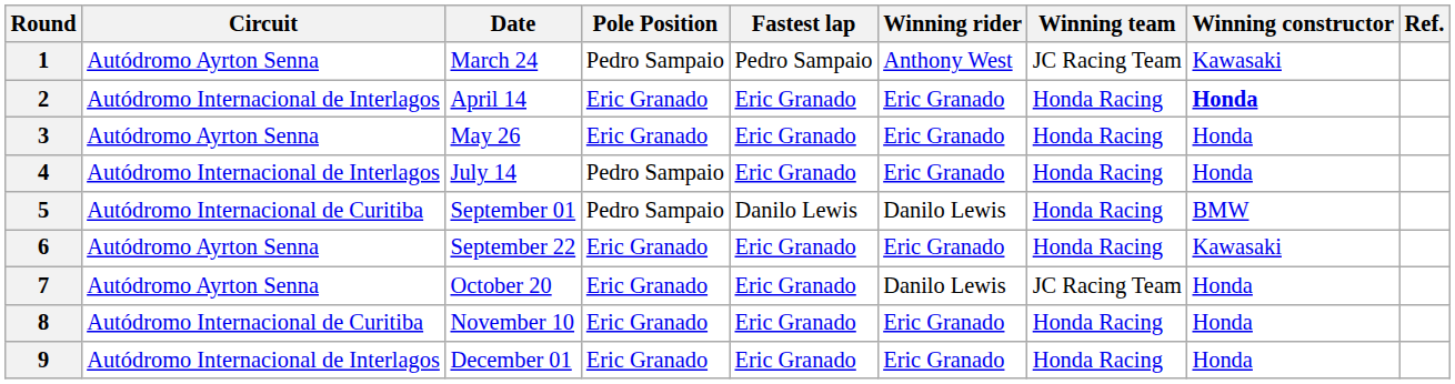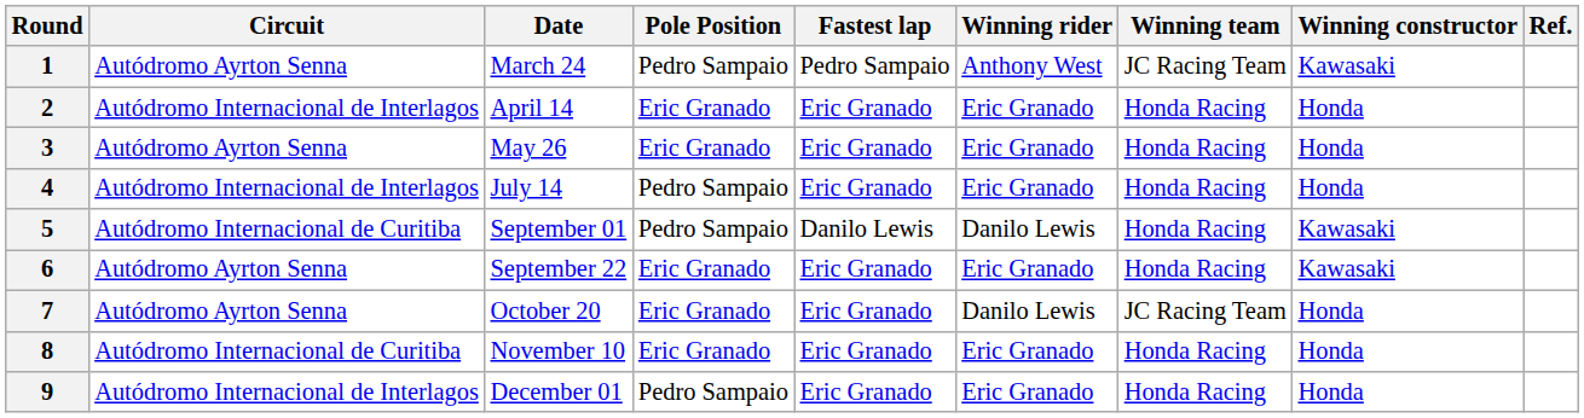 <table class="wikitable" style="font-size: 85%;">
 <tr>
 <th>Round</th>
 <th>Circuit</th>
 <th>Date</th>
 <th>Pole Position</th>
 <th>Fastest lap</th>
 <th>Winning rider</th>
 <th>Winning team</th>
 <th>Winning constructor</th>
 <th>Ref.</th>
 </tr>
 <tr style="background:#FFFFFF;">
 <th>1</th>
 <td> <a href='#'>Autódromo Ayrton Senna</a></td>
 <td><a href='#'>March 24</a></td>
 <td> Pedro Sampaio</td>
 <td> Pedro Sampaio</td>
 <td> <a href='#'>Anthony West</a></td>
 <td> JC Racing Team</td>
 <td> <a href='#'>Kawasaki</a></td>
 <td align="center"></td>
 </tr>
 <tr style="background:#FFFFFF;">
 <th>2</th>
 <td> <a href='#'>Autódromo Internacional de Interlagos</a></td>
 <td><a href='#'>April 14</a></td>
 <td> <a href='#'>Eric Granado</a></td>
 <td> <a href='#'>Eric Granado</a></td>
 <td> <a href='#'>Eric Granado</a></td>
 <td> <a href='#'>Honda Racing</a></td>
-<td><strong> <a href='#'>Honda</a></strong></td>
+<td> <a href='#'>Honda</a></td>
 <td align="center"></td>
 </tr>
 <tr style="background:#FFFFFF;">
 <th>3</th>
 <td> <a href='#'>Autódromo Ayrton Senna</a></td>
 <td><a href='#'>May 26</a></td>
 <td> <a href='#'>Eric Granado</a></td>
 <td> <a href='#'>Eric Granado</a></td>
 <td> <a href='#'>Eric Granado</a></td>
 <td> <a href='#'>Honda Racing</a></td>
 <td> <a href='#'>Honda</a></td>
 <td align="center"></td>
 </tr>
 <tr style="background:#FFFFFF;">
 <th>4</th>
 <td> <a href='#'>Autódromo Internacional de Interlagos</a></td>
 <td><a href='#'>July 14</a></td>
 <td> Pedro Sampaio</td>
 <td> <a href='#'>Eric Granado</a></td>
 <td> <a href='#'>Eric Granado</a></td>
 <td> <a href='#'>Honda Racing</a></td>
 <td> <a href='#'>Honda</a></td>
 <td align="center"></td>
 </tr>
 <tr style="background:#FFFFFF;">
 <th>5</th>
 <td> <a href='#'>Autódromo Internacional de Curitiba</a></td>
 <td><a href='#'>September 01</a></td>
 <td> Pedro Sampaio</td>
 <td> Danilo Lewis</td>
 <td> Danilo Lewis</td>
 <td> <a href='#'>Honda Racing</a></td>
-<td> <a href='#'>BMW</a></td>
+<td> <a href='#'>Kawasaki</a></td>
 <td align="center"></td>
 </tr>
 <tr style="background:#FFFFFF;">
 <th>6</th>
 <td> <a href='#'>Autódromo Ayrton Senna</a></td>
 <td><a href='#'>September 22</a></td>
 <td> <a href='#'>Eric Granado</a></td>
 <td> <a href='#'>Eric Granado</a></td>
 <td> <a href='#'>Eric Granado</a></td>
 <td> <a href='#'>Honda Racing</a></td>
 <td> <a href='#'>Kawasaki</a></td>
 <td align="center"></td>
 </tr>
 <tr style="background:#FFFFFF;">
 <th>7</th>
 <td> <a href='#'>Autódromo Ayrton Senna</a></td>
 <td><a href='#'>October 20</a></td>
 <td> <a href='#'>Eric Granado</a></td>
 <td> <a href='#'>Eric Granado</a></td>
 <td> Danilo Lewis</td>
 <td> JC Racing Team</td>
 <td> <a href='#'>Honda</a></td>
 <td align="center"></td>
 </tr>
 <tr style="background:#FFFFFF;">
 <th>8</th>
 <td> <a href='#'>Autódromo Internacional de Curitiba</a></td>
 <td><a href='#'>November 10</a></td>
 <td> <a href='#'>Eric Granado</a></td>
 <td> <a href='#'>Eric Granado</a></td>
 <td> <a href='#'>Eric Granado</a></td>
 <td> <a href='#'>Honda Racing</a></td>
 <td> <a href='#'>Honda</a></td>
 <td align="center"></td>
 </tr>
 <tr style="background:#FFFFFF;">
 <th>9</th>
 <td> <a href='#'>Autódromo Internacional de Interlagos</a></td>
 <td><a href='#'>December 01</a></td>
-<td> <a href='#'>Eric Granado</a></td>
+<td> Pedro Sampaio</td>
 <td> <a href='#'>Eric Granado</a></td>
 <td> <a href='#'>Eric Granado</a></td>
 <td> <a href='#'>Honda Racing</a></td>
 <td> <a href='#'>Honda</a></td>
 <td></td>
 </tr>
 </table>
